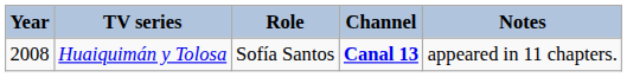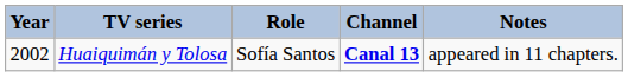 <table class="wikitable" border="1" style="font-size: 90%;" ;>
 <tr style="text-align:center;">
 <th style="background:#b0c4de;">Year</th>
 <th style="background:#b0c4de;">TV series</th>
 <th style="background:#b0c4de;">Role</th>
 <th style="background:#b0c4de;">Channel</th>
 <th style="background:#b0c4de;">Notes</th>
 </tr>
 <tr>
-<td>2008</td>
+<td>2002</td>
 <td><em><a href='#'>Huaiquimán y Tolosa</a></em></td>
 <td>Sofía Santos</td>
 <td><strong><a href='#'>Canal 13</a></strong></td>
 <td>appeared in 11 chapters.</td>
 </tr>
 </table>
